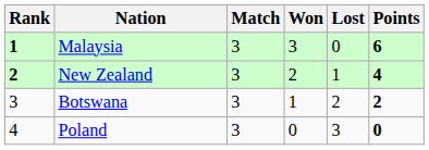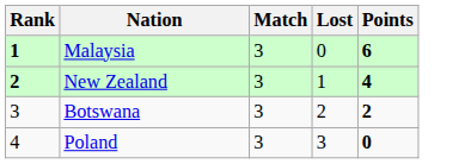 <table class="wikitable">
 <tr>
 <th width=20>Rank</th>
 <th width=150>Nation</th>
 <th width=20>Match</th>
-<th width=20>Won</th>
 <th width=20>Lost</th>
 <th width=20>Points</th>
 </tr>
 <tr bgcolor=ccffcc>
 <td><strong>1</strong></td>
 <td> <a href='#'>Malaysia</a></td>
-<td>3</td>
 <td>3</td>
 <td>0</td>
 <td><strong>6</strong></td>
 </tr>
 <tr bgcolor=ccffcc>
 <td><strong>2</strong></td>
 <td> <a href='#'>New Zealand</a></td>
 <td>3</td>
-<td>2</td>
 <td>1</td>
 <td><strong>4</strong></td>
 </tr>
 <tr>
 <td>3</td>
 <td> <a href='#'>Botswana</a></td>
 <td>3</td>
-<td>1</td>
 <td>2</td>
 <td><strong>2</strong></td>
 </tr>
 <tr>
 <td>4</td>
 <td> <a href='#'>Poland</a></td>
 <td>3</td>
-<td>0</td>
 <td>3</td>
 <td><strong>0</strong></td>
 </tr>
 </table>
